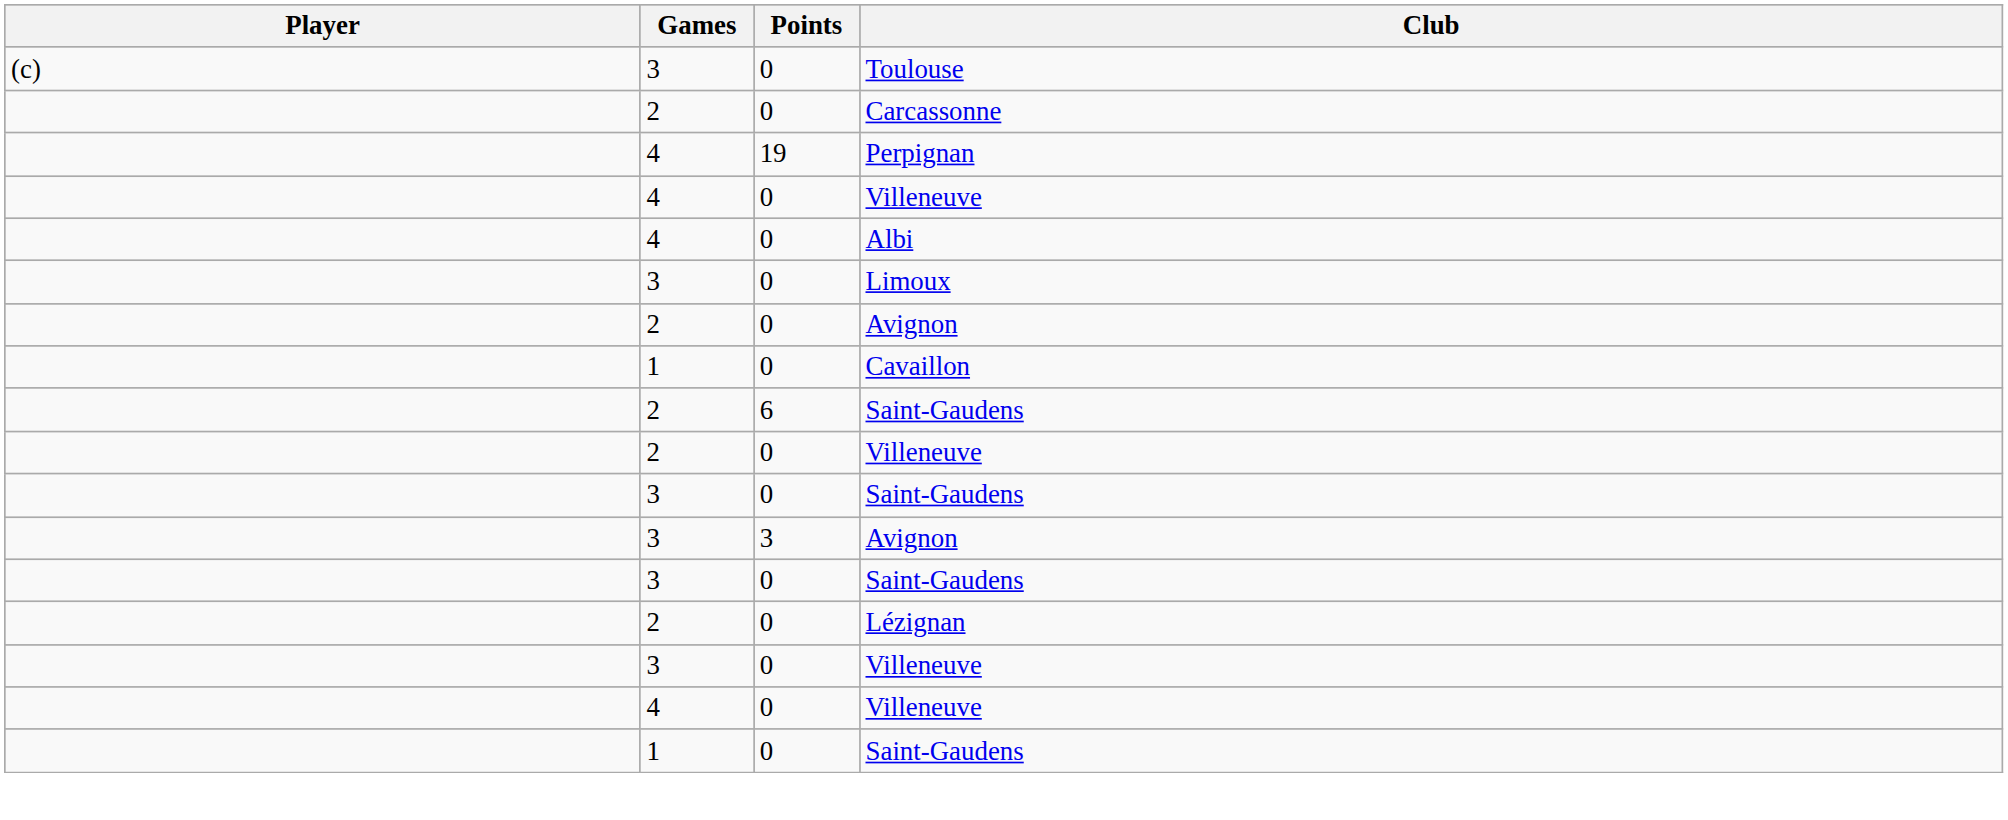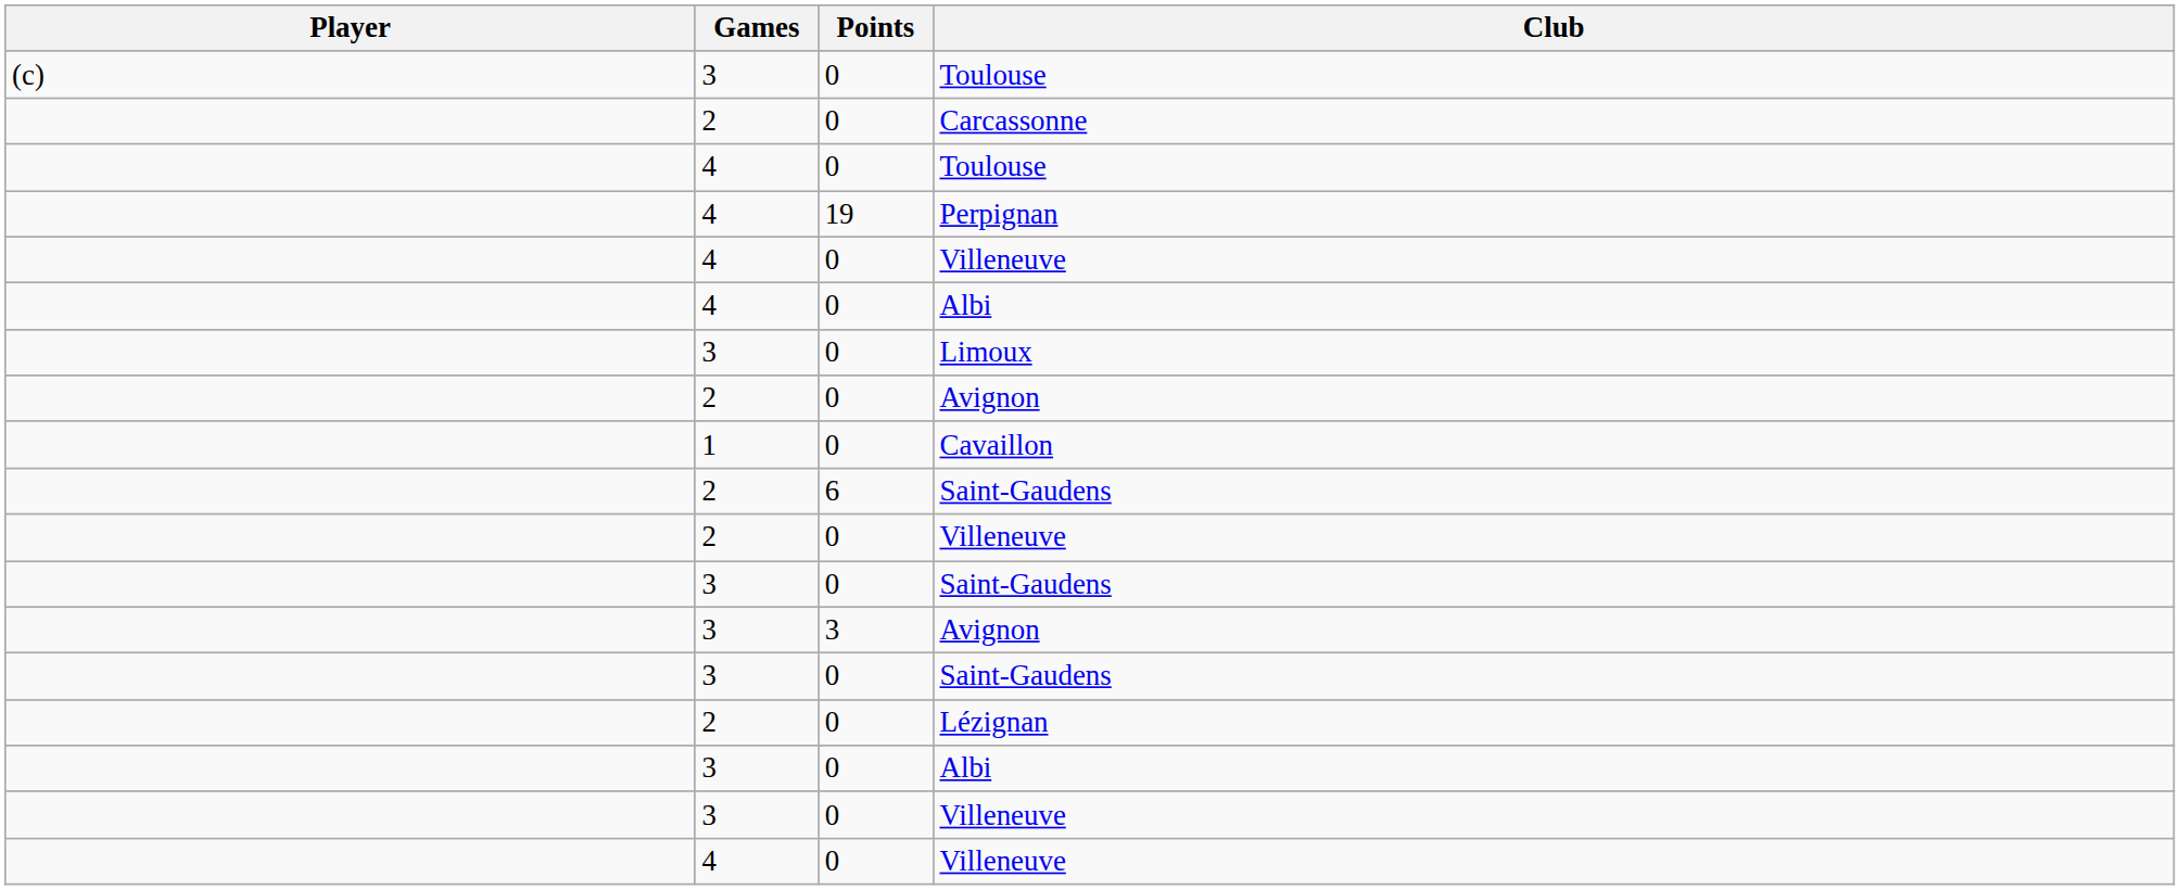 <table class="wikitable sortable" style="width:60%;text-align:left">
 <tr>
 <th width=25%>Player</th>
 <th width=4%>Games</th>
 <th width=4%>Points</th>
 <th width=45%>Club</th>
 </tr>
 <tr>
 <td> (c)</td>
 <td>3</td>
 <td>0</td>
 <td> <a href='#'>Toulouse</a></td>
 </tr>
 <tr>
 <td></td>
 <td>2</td>
 <td>0</td>
 <td> <a href='#'>Carcassonne</a></td>
+</tr>
+<tr>
+<td></td>
+<td>4</td>
+<td>0</td>
+<td> <a href='#'>Toulouse</a></td>
 </tr>
 <tr>
 <td></td>
 <td>4</td>
 <td>19</td>
 <td> <a href='#'>Perpignan</a></td>
 </tr>
 <tr>
 <td></td>
 <td>4</td>
 <td>0</td>
 <td> <a href='#'>Villeneuve</a></td>
 </tr>
 <tr>
 <td></td>
 <td>4</td>
 <td>0</td>
 <td> <a href='#'>Albi</a></td>
 </tr>
 <tr>
 <td></td>
 <td>3</td>
 <td>0</td>
 <td> <a href='#'>Limoux</a></td>
 </tr>
 <tr>
 <td></td>
 <td>2</td>
 <td>0</td>
 <td> <a href='#'>Avignon</a></td>
 </tr>
 <tr>
 <td></td>
 <td>1</td>
 <td>0</td>
 <td> <a href='#'>Cavaillon</a></td>
 </tr>
 <tr>
 <td></td>
 <td>2</td>
 <td>6</td>
 <td> <a href='#'>Saint-Gaudens</a></td>
 </tr>
 <tr>
 <td></td>
 <td>2</td>
 <td>0</td>
 <td> <a href='#'>Villeneuve</a></td>
 </tr>
 <tr>
 <td></td>
 <td>3</td>
 <td>0</td>
 <td> <a href='#'>Saint-Gaudens</a></td>
 </tr>
 <tr>
 <td></td>
 <td>3</td>
 <td>3</td>
 <td> <a href='#'>Avignon</a></td>
 </tr>
 <tr>
 <td></td>
 <td>3</td>
 <td>0</td>
 <td> <a href='#'>Saint-Gaudens</a></td>
 </tr>
 <tr>
 <td></td>
 <td>2</td>
 <td>0</td>
 <td> <a href='#'>Lézignan</a></td>
 </tr>
 <tr>
 <td></td>
 <td>3</td>
 <td>0</td>
+<td> <a href='#'>Albi</a></td>
+</tr>
+<tr>
+<td></td>
+<td>3</td>
+<td>0</td>
 <td> <a href='#'>Villeneuve</a></td>
 </tr>
 <tr>
 <td></td>
 <td>4</td>
 <td>0</td>
 <td> <a href='#'>Villeneuve</a></td>
 </tr>
-<tr>
-<td></td>
-<td>1</td>
-<td>0</td>
-<td> <a href='#'>Saint-Gaudens</a></td>
-</tr>
 </table>
